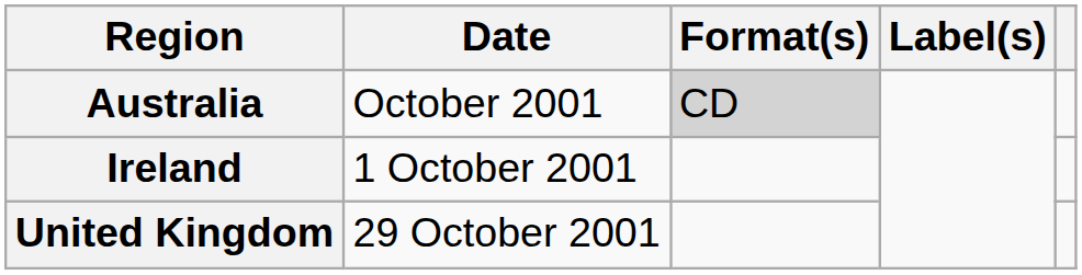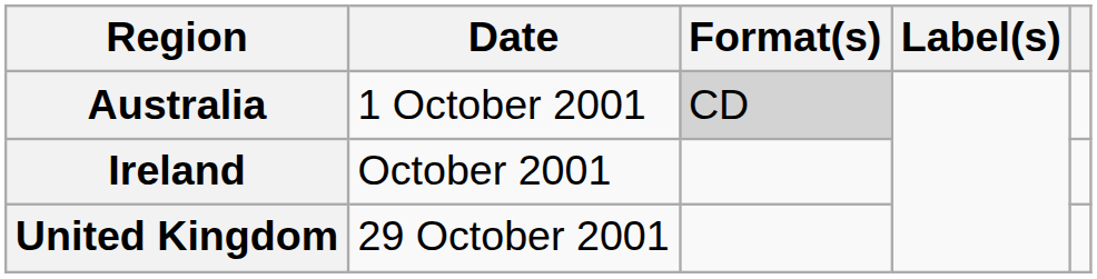 <table class="wikitable plainrowheaders">
 <tr>
 <th scope="col">Region</th>
 <th scope="col">Date</th>
 <th scope="col">Format(s)</th>
 <th scope="col">Label(s)</th>
 <th scope="col"></th>
 </tr>
 <tr>
 <th scope="row">Australia</th>
-<td>October 2001</td>
+<td>1 October 2001</td>
 <td style="background: lightgrey;">CD</td>
 <td rowspan="3"></td>
 <td></td>
 </tr>
 <tr>
 <th scope="row">Ireland</th>
-<td>1 October 2001</td>
+<td>October 2001</td>
 <td></td>
 <td></td>
 </tr>
 <tr>
 <th scope="row">United Kingdom</th>
 <td>29 October 2001</td>
 <td></td>
 <td></td>
 </tr>
 </table>
